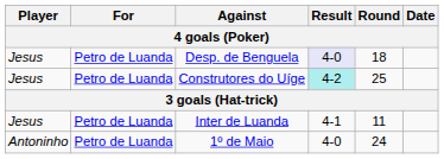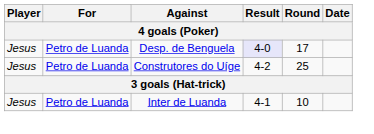 <table class="wikitable" style="text-align:center">
 <tr>
 <th>Player</th>
 <th>For</th>
 <th>Against</th>
 <th>Result</th>
 <th>Round</th>
 <th>Date</th>
 </tr>
 <tr>
 <th colspan=6>4 goals (Poker)</th>
 </tr>
 <tr>
 <td align="left"> <em>Jesus</em></td>
 <td><a href='#'>Petro de Luanda</a></td>
 <td><a href='#'>Desp. de Benguela</a></td>
 <td style="background: lavender;">4-0</td>
-<td>18</td>
+<td>17</td>
 <td></td>
 </tr>
 <tr>
 <td align="left"> <em>Jesus</em></td>
 <td><a href='#'>Petro de Luanda</a></td>
 <td><a href='#'>Construtores do Uíge</a></td>
-<td style="background: paleturquoise;">4-2</td>
+<td>4-2</td>
 <td>25</td>
 <td></td>
 </tr>
 <tr>
 <th colspan=6>3 goals (Hat-trick)</th>
 </tr>
 <tr>
 <td align="left"> <em>Jesus</em></td>
 <td><a href='#'>Petro de Luanda</a></td>
 <td><a href='#'>Inter de Luanda</a></td>
 <td>4-1</td>
-<td>11</td>
-<td></td>
-</tr>
-<tr>
-<td align="left"> <em>Antoninho</em></td>
-<td><a href='#'>Petro de Luanda</a></td>
-<td><a href='#'>1º de Maio</a></td>
-<td>4-0</td>
-<td>24</td>
+<td>10</td>
 <td></td>
 </tr>
 </table>
